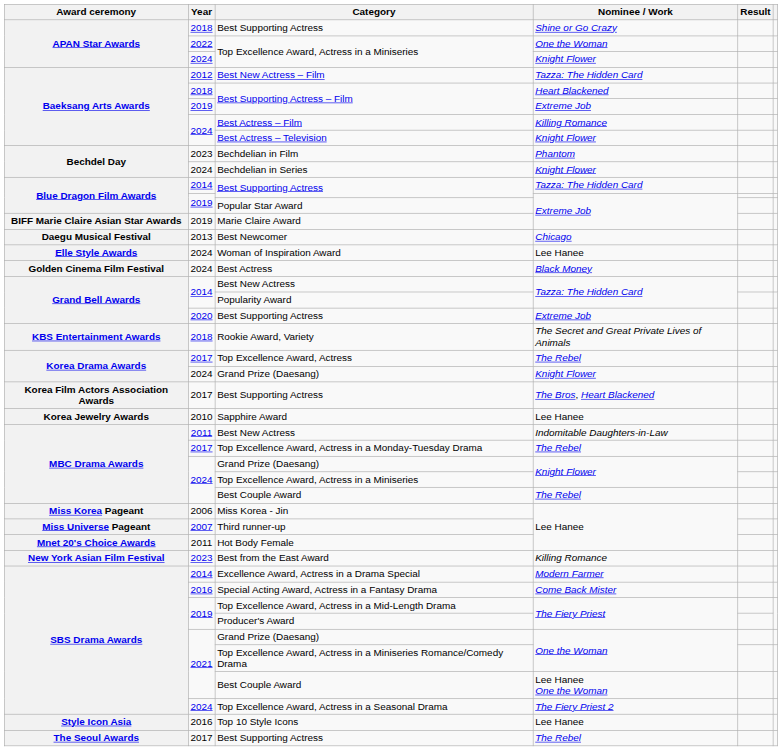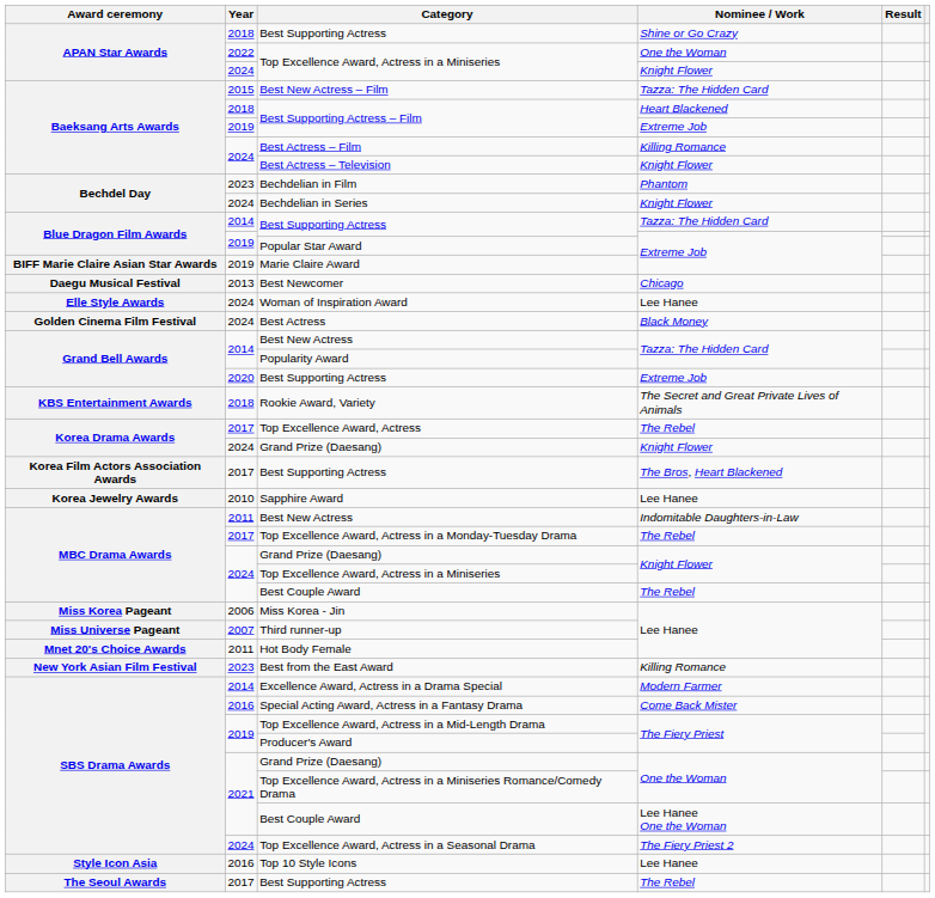 <table class="wikitable plainrowheaders sortable">
 <tr>
 <th scope="col">Award ceremony</th>
 <th scope="col">Year</th>
 <th scope="col">Category</th>
 <th scope="col">Nominee / Work</th>
 <th scope="col">Result</th>
 <th scope="col" class="unsortable"></th>
 </tr>
 <tr>
 <th scope="row"  rowspan="3"><a href='#'>APAN Star Awards</a></th>
 <td style="text-align:center"><a href='#'>2018</a></td>
 <td>Best Supporting Actress</td>
 <td><em><a href='#'>Shine or Go Crazy</a></em></td>
 <td></td>
 <td style="text-align:center"></td>
 </tr>
 <tr>
 <td style="text-align:center"><a href='#'>2022</a></td>
 <td rowspan="2">Top Excellence Award, Actress in a Miniseries</td>
 <td><em><a href='#'>One the Woman</a></em></td>
 <td></td>
 <td style="text-align:center"></td>
 </tr>
 <tr>
 <td style="text-align:center"><a href='#'>2024</a></td>
 <td><em><a href='#'>Knight Flower</a></em></td>
 <td></td>
 <td style="text-align:center"></td>
 </tr>
 <tr>
 <th scope="row"  rowspan="5"><a href='#'>Baeksang Arts Awards</a></th>
-<td style="text-align:center"><a href='#'>2012</a></td>
+<td style="text-align:center"><a href='#'>2015</a></td>
 <td><a href='#'>Best New Actress – Film</a></td>
 <td><em><a href='#'>Tazza: The Hidden Card</a></em></td>
 <td></td>
 <td style="text-align:center"></td>
 </tr>
 <tr>
 <td style="text-align:center"><a href='#'>2018</a></td>
 <td rowspan="2"><a href='#'>Best Supporting Actress – Film</a></td>
 <td><em><a href='#'>Heart Blackened</a></em></td>
 <td></td>
 <td style="text-align:center"></td>
 </tr>
 <tr>
 <td style="text-align:center"><a href='#'>2019</a></td>
 <td><em><a href='#'>Extreme Job</a></em></td>
 <td></td>
 <td style="text-align:center"></td>
 </tr>
 <tr>
 <td rowspan="2" style="text-align:center"><a href='#'>2024</a></td>
 <td><a href='#'>Best Actress – Film</a></td>
 <td><em><a href='#'>Killing Romance</a></em></td>
 <td></td>
 <td style="text-align:center"></td>
 </tr>
 <tr>
 <td><a href='#'>Best Actress – Television</a></td>
 <td><em><a href='#'>Knight Flower</a></em></td>
 <td></td>
 <td style="text-align:center"></td>
 </tr>
 <tr>
 <th scope="row" rowspan="2">Bechdel Day</th>
 <td style="text-align:center">2023</td>
 <td>Bechdelian in Film</td>
 <td><em><a href='#'>Phantom</a></em></td>
 <td></td>
 <td style="text-align:center"></td>
 </tr>
 <tr>
 <td style="text-align:center">2024</td>
 <td>Bechdelian in Series</td>
 <td><em><a href='#'>Knight Flower</a></em></td>
 <td></td>
 <td style="text-align:center"></td>
 </tr>
 <tr>
 <th scope="row"  rowspan="3"><a href='#'>Blue Dragon Film Awards</a></th>
 <td style="text-align:center"><a href='#'>2014</a></td>
 <td rowspan="2"><a href='#'>Best Supporting Actress</a></td>
 <td><em><a href='#'>Tazza: The Hidden Card</a></em></td>
 <td></td>
 <td style="text-align:center"></td>
 </tr>
 <tr>
 <td rowspan="2" style="text-align:center"><a href='#'>2019</a></td>
 <td rowspan="3"><em><a href='#'>Extreme Job</a></em></td>
 <td></td>
 <td style="text-align:center"></td>
 </tr>
 <tr>
 <td>Popular Star Award</td>
 <td></td>
 <td style="text-align:center"></td>
 </tr>
 <tr>
 <th scope="row">BIFF Marie Claire Asian Star Awards</th>
 <td style="text-align:center">2019</td>
 <td>Marie Claire Award</td>
 <td></td>
 <td style="text-align:center"></td>
 </tr>
 <tr>
 <th scope="row">Daegu Musical Festival</th>
 <td style="text-align:center">2013</td>
 <td>Best Newcomer</td>
 <td><em><a href='#'>Chicago</a></em></td>
 <td></td>
 <td style="text-align:center"></td>
 </tr>
 <tr>
 <th scope="row"><a href='#'>Elle Style Awards</a></th>
 <td style="text-align:center">2024</td>
 <td>Woman of Inspiration Award</td>
 <td>Lee Hanee</td>
 <td></td>
 <td style="text-align:center"></td>
 </tr>
 <tr>
 <th scope="row">Golden Cinema Film Festival</th>
 <td style="text-align:center">2024</td>
 <td>Best Actress</td>
 <td><em><a href='#'>Black Money</a></em></td>
 <td></td>
 <td style="text-align:center"></td>
 </tr>
 <tr>
 <th scope="row"  rowspan="3"><a href='#'>Grand Bell Awards</a></th>
 <td rowspan="2" style="text-align:center"><a href='#'>2014</a></td>
 <td>Best New Actress</td>
 <td rowspan="2"><em><a href='#'>Tazza: The Hidden Card</a></em></td>
 <td></td>
 <td style="text-align:center"></td>
 </tr>
 <tr>
 <td>Popularity Award</td>
 <td></td>
 <td style="text-align:center"></td>
 </tr>
 <tr>
 <td style="text-align:center"><a href='#'>2020</a></td>
 <td>Best Supporting Actress</td>
 <td><em><a href='#'>Extreme Job</a></em></td>
 <td></td>
 <td style="text-align:center"></td>
 </tr>
 <tr>
 <th scope="row"><a href='#'>KBS Entertainment Awards</a></th>
 <td style="text-align:center"><a href='#'>2018</a></td>
 <td>Rookie Award, Variety</td>
 <td><em>The Secret and Great Private Lives of Animals</em></td>
 <td></td>
 <td style="text-align:center"></td>
 </tr>
 <tr>
 <th scope="row"  rowspan="2"><a href='#'>Korea Drama Awards</a></th>
 <td style="text-align:center"><a href='#'>2017</a></td>
 <td>Top Excellence Award, Actress</td>
 <td><em><a href='#'>The Rebel</a></em></td>
 <td></td>
 <td style="text-align:center"></td>
 </tr>
 <tr>
 <td style="text-align:center">2024</td>
 <td>Grand Prize (Daesang)</td>
 <td><em><a href='#'>Knight Flower</a></em></td>
 <td></td>
 <td style="text-align:center"></td>
 </tr>
 <tr>
 <th scope="row">Korea Film Actors Association Awards</th>
 <td style="text-align:center">2017</td>
 <td>Best Supporting Actress</td>
 <td><em><a href='#'>The Bros</a></em>, <em><a href='#'>Heart Blackened</a></em></td>
 <td></td>
 <td style="text-align:center"></td>
 </tr>
 <tr>
 <th scope="row">Korea Jewelry Awards</th>
 <td style="text-align:center">2010</td>
 <td>Sapphire Award</td>
 <td>Lee Hanee</td>
 <td></td>
 <td style="text-align:center"></td>
 </tr>
 <tr>
 <th scope="row"  rowspan="5"><a href='#'>MBC Drama Awards</a></th>
 <td style="text-align:center"><a href='#'>2011</a></td>
 <td>Best New Actress</td>
 <td><em>Indomitable Daughters-in-Law</em></td>
 <td></td>
 <td style="text-align:center"></td>
 </tr>
 <tr>
 <td style="text-align:center"><a href='#'>2017</a></td>
 <td>Top Excellence Award, Actress in a Monday-Tuesday Drama</td>
 <td><em><a href='#'>The Rebel</a></em></td>
 <td></td>
 <td style="text-align:center"></td>
 </tr>
 <tr>
 <td rowspan="3" style="text-align:center"><a href='#'>2024</a></td>
 <td>Grand Prize (Daesang)</td>
 <td rowspan="2"><em><a href='#'>Knight Flower</a></em></td>
 <td></td>
 <td style="text-align:center"></td>
 </tr>
 <tr>
 <td>Top Excellence Award, Actress in a Miniseries</td>
 <td></td>
 <td style="text-align:center"></td>
 </tr>
 <tr>
 <td>Best Couple Award</td>
 <td><em><a href='#'>The Rebel</a></em></td>
 <td></td>
 <td style="text-align:center"></td>
 </tr>
 <tr>
 <th scope="row"><a href='#'>Miss Korea</a> Pageant</th>
 <td style="text-align:center">2006</td>
 <td>Miss Korea - Jin</td>
 <td rowspan="3">Lee Hanee</td>
 <td></td>
 <td style="text-align:center"></td>
 </tr>
 <tr>
 <th scope="row"><a href='#'>Miss Universe</a> Pageant</th>
 <td style="text-align:center"><a href='#'>2007</a></td>
 <td>Third runner-up</td>
 <td></td>
 <td style="text-align:center"></td>
 </tr>
 <tr>
 <th scope="row"><a href='#'>Mnet 20's Choice Awards</a></th>
 <td style="text-align:center">2011</td>
 <td>Hot Body Female</td>
 <td></td>
 <td style="text-align:center"></td>
 </tr>
 <tr>
 <th scope="row"><a href='#'>New York Asian Film Festival</a></th>
 <td style="text-align:center"><a href='#'>2023</a></td>
 <td>Best from the East Award</td>
 <td><em>Killing Romance</em></td>
 <td></td>
 <td style="text-align:center"></td>
 </tr>
 <tr>
 <th scope="row"  rowspan="8"><a href='#'>SBS Drama Awards</a></th>
 <td style="text-align:center"><a href='#'>2014</a></td>
 <td>Excellence Award, Actress in a Drama Special</td>
 <td><em><a href='#'>Modern Farmer</a></em></td>
 <td></td>
 <td style="text-align:center"></td>
 </tr>
 <tr>
 <td style="text-align:center"><a href='#'>2016</a></td>
 <td>Special Acting Award, Actress in a Fantasy Drama</td>
 <td><em><a href='#'>Come Back Mister</a></em></td>
 <td></td>
 <td style="text-align:center"></td>
 </tr>
 <tr>
 <td rowspan="2" style="text-align:center"><a href='#'>2019</a></td>
 <td>Top Excellence Award, Actress in a Mid-Length Drama</td>
 <td rowspan="2"><em><a href='#'>The Fiery Priest</a></em></td>
 <td></td>
 <td rowspan="2" style="text-align:center"></td>
 </tr>
 <tr>
 <td>Producer's Award</td>
 <td></td>
 </tr>
 <tr>
 <td rowspan="3" style="text-align:center"><a href='#'>2021</a></td>
 <td>Grand Prize (Daesang)</td>
 <td rowspan="2"><em><a href='#'>One the Woman</a></em></td>
 <td></td>
 <td style="text-align:center"></td>
 </tr>
 <tr>
 <td>Top Excellence Award, Actress in a Miniseries Romance/Comedy Drama</td>
 <td></td>
 <td style="text-align:center"></td>
 </tr>
 <tr>
 <td>Best Couple Award</td>
 <td>Lee Hanee <br><em><a href='#'>One the Woman</a></em></td>
 <td></td>
 <td style="text-align:center"></td>
 </tr>
 <tr>
 <td rowspan="1" style="text-align:center"><a href='#'>2024</a></td>
 <td>Top Excellence Award, Actress in a Seasonal Drama</td>
 <td rowspan="1"><em><a href='#'>The Fiery Priest 2</a></em></td>
 <td></td>
 <td rowspan="1" style="text-align:center"></td>
 </tr>
 <tr>
 <th scope="row"><a href='#'>Style Icon Asia</a></th>
 <td style="text-align:center">2016</td>
 <td>Top 10 Style Icons</td>
 <td>Lee Hanee</td>
 <td></td>
 <td style="text-align:center"></td>
 </tr>
 <tr>
 <th scope="row"><a href='#'>The Seoul Awards</a></th>
 <td style="text-align:center">2017</td>
 <td>Best Supporting Actress</td>
 <td><em><a href='#'>The Rebel</a></em></td>
 <td></td>
 <td style="text-align:center"></td>
 </tr>
 </table>
